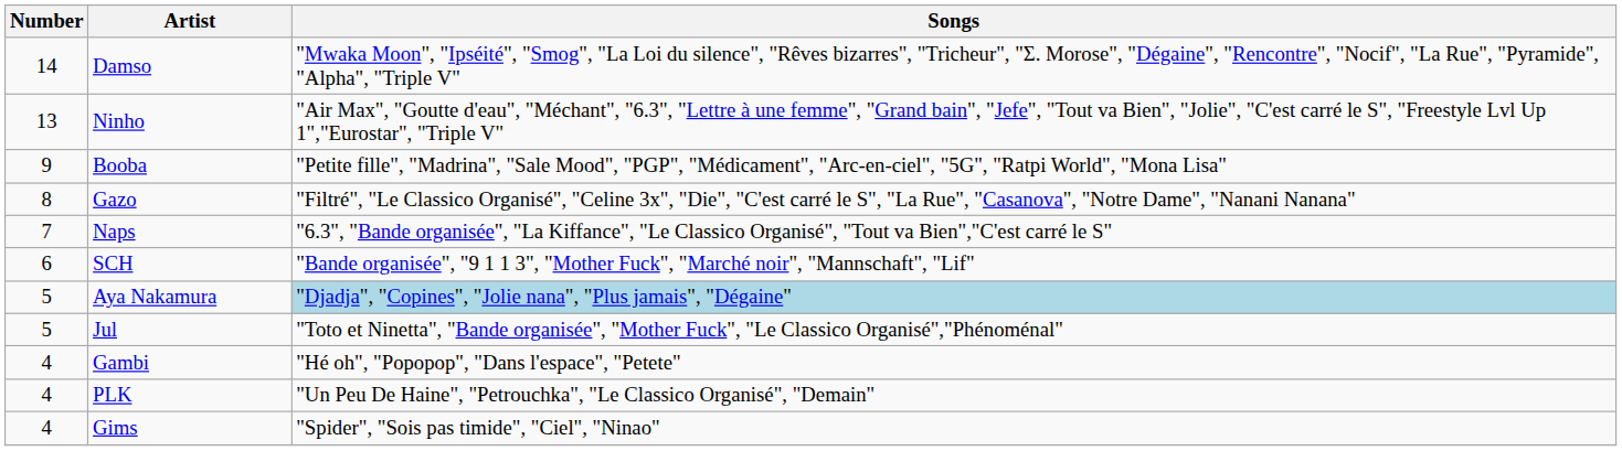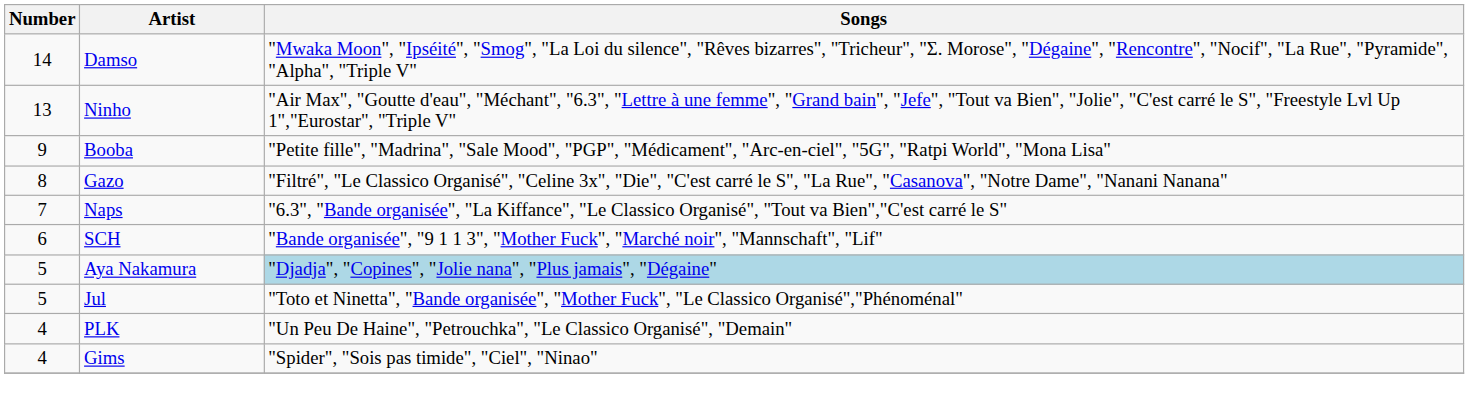 <table class="wikitable sortable">
 <tr>
 <th style="width:50px; text-align:center;">Number</th>
 <th style="width:150px;">Artist</th>
 <th>Songs</th>
 </tr>
 <tr>
 <td style="text-align:center;">14</td>
 <td><a href='#'>Damso</a></td>
 <td>"<a href='#'>Mwaka Moon</a>", "<a href='#'>Ipséité</a>", "<a href='#'>Smog</a>", "La Loi du silence", "Rêves bizarres", "Tricheur", "Σ. Morose", "<a href='#'>Dégaine</a>", "<a href='#'>Rencontre</a>", "Nocif", "La Rue", "Pyramide", "Alpha", "Triple V"</td>
 </tr>
 <tr>
 <td style="text-align:center;">13</td>
 <td><a href='#'>Ninho</a></td>
 <td>"Air Max", "Goutte d'eau", "Méchant", "6.3", "<a href='#'>Lettre à une femme</a>", "<a href='#'>Grand bain</a>", "<a href='#'>Jefe</a>", "Tout va Bien", "Jolie", "C'est carré le S", "Freestyle Lvl Up 1","Eurostar", "Triple V"</td>
 </tr>
 <tr>
 <td style="text-align:center;">9</td>
 <td><a href='#'>Booba</a></td>
 <td>"Petite fille", "Madrina", "Sale Mood", "PGP", "Médicament", "Arc-en-ciel", "5G", "Ratpi World", "Mona Lisa"</td>
 </tr>
 <tr>
 <td style="text-align:center;">8</td>
 <td><a href='#'>Gazo</a></td>
 <td>"Filtré", "Le Classico Organisé", "Celine 3x", "Die", "C'est carré le S", "La Rue", "<a href='#'>Casanova</a>", "Notre Dame", "Nanani Nanana"</td>
 </tr>
 <tr>
 <td style="text-align:center;">7</td>
 <td><a href='#'>Naps</a></td>
 <td>"6.3", "<a href='#'>Bande organisée</a>", "La Kiffance", "Le Classico Organisé", "Tout va Bien","C'est carré le S"</td>
 </tr>
 <tr>
 <td style="text-align:center;">6</td>
 <td><a href='#'>SCH</a></td>
 <td>"<a href='#'>Bande organisée</a>", "9 1 1 3", "<a href='#'>Mother Fuck</a>", "<a href='#'>Marché noir</a>", "Mannschaft", "Lif"</td>
 </tr>
 <tr>
 <td style="text-align:center;">5</td>
 <td><a href='#'>Aya Nakamura</a></td>
 <td style="background: lightblue;">"<a href='#'>Djadja</a>", "<a href='#'>Copines</a>", "<a href='#'>Jolie nana</a>", "<a href='#'>Plus jamais</a>", "<a href='#'>Dégaine</a>"</td>
 </tr>
 <tr>
 <td style="text-align:center;">5</td>
 <td><a href='#'>Jul</a></td>
 <td>"Toto et Ninetta", "<a href='#'>Bande organisée</a>", "<a href='#'>Mother Fuck</a>", "Le Classico Organisé","Phénoménal"</td>
 </tr>
 <tr>
 <td style="text-align:center;">4</td>
-<td><a href='#'>Gambi</a></td>
-<td>"Hé oh", "Popopop", "Dans l'espace", "Petete"</td>
-</tr>
-<tr>
-<td style="text-align:center;">4</td>
 <td><a href='#'>PLK</a></td>
 <td>"Un Peu De Haine", "Petrouchka", "Le Classico Organisé", "Demain"</td>
 </tr>
 <tr>
 <td align="center">4</td>
 <td><a href='#'>Gims</a><br></td>
 <td>"Spider", "Sois pas timide", "Ciel", "Ninao"</td>
 </tr>
 <tr>
 </tr>
 </table>
